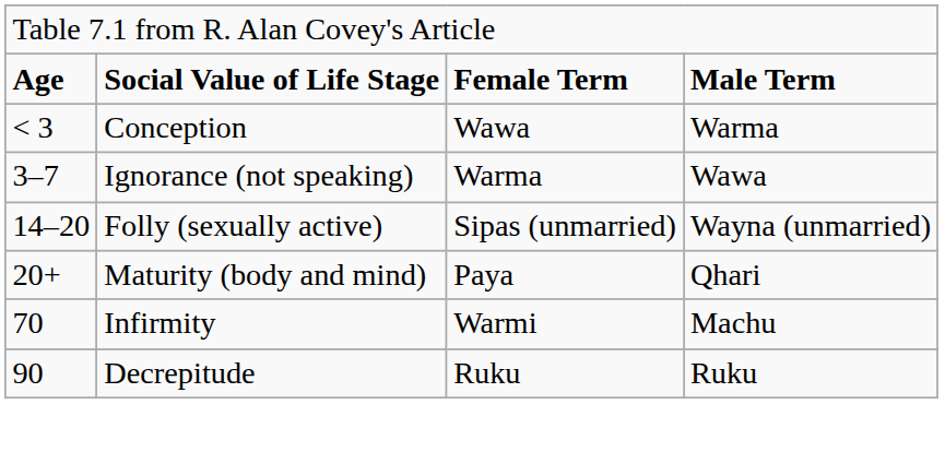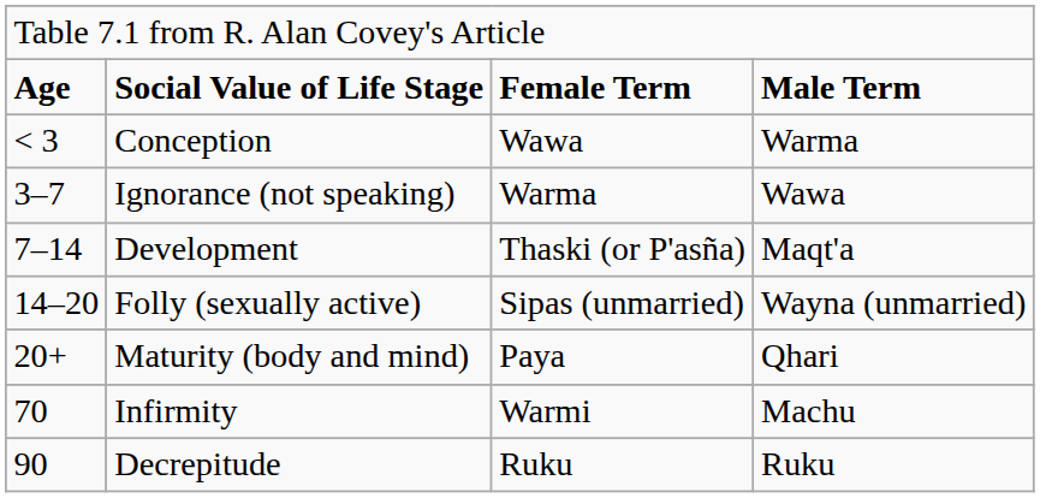 <table class="wikitable">
 <tr>
 <td colspan="4">Table 7.1 from R. Alan Covey's Article</td>
 </tr>
 <tr>
 <td><strong>Age</strong></td>
 <td><strong>Social Value of Life Stage</strong></td>
 <td><strong>Female Term</strong></td>
 <td><strong>Male Term</strong></td>
 </tr>
 <tr>
 <td><  3</td>
 <td>Conception</td>
 <td>Wawa</td>
 <td>Warma</td>
 </tr>
 <tr>
 <td>3–7</td>
 <td>Ignorance (not speaking)</td>
 <td>Warma</td>
 <td>Wawa</td>
+</tr>
+<tr>
+<td>7–14</td>
+<td>Development</td>
+<td>Thaski (or P'asña)</td>
+<td>Maqt'a</td>
 </tr>
 <tr>
 <td>14–20</td>
 <td>Folly (sexually active)</td>
 <td>Sipas (unmarried)</td>
 <td>Wayna (unmarried)</td>
 </tr>
 <tr>
 <td>20+</td>
 <td>Maturity (body and mind)</td>
 <td>Paya</td>
 <td>Qhari</td>
 </tr>
 <tr>
 <td>70</td>
 <td>Infirmity</td>
 <td>Warmi</td>
 <td>Machu</td>
 </tr>
 <tr>
 <td>90</td>
 <td>Decrepitude</td>
 <td>Ruku</td>
 <td>Ruku</td>
 </tr>
 </table>
